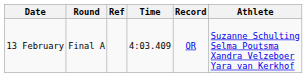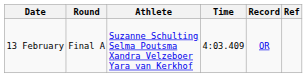 <table class="wikitable sortable" style="text-align:center">
 <tr>
 <th>Date</th>
 <th>Round</th>
-<th>Ref</th>
+<th>Athlete</th>
 <th>Time</th>
 <th>Record</th>
-<th>Athlete</th>
+<th>Ref</th>
 </tr>
 <tr>
 <td>13 February</td>
 <td>Final A</td>
-<td></td>
+<td align=left><br><a href='#'>Suzanne Schulting</a><br><a href='#'>Selma Poutsma</a><br><a href='#'>Xandra Velzeboer</a> <br><a href='#'>Yara van Kerkhof</a></td>
 <td>4:03.409</td>
 <td><a href='#'>OR</a></td>
-<td align=left><br><a href='#'>Suzanne Schulting</a><br><a href='#'>Selma Poutsma</a><br><a href='#'>Xandra Velzeboer</a> <br><a href='#'>Yara van Kerkhof</a></td>
+<td></td>
 </tr>
 </table>
